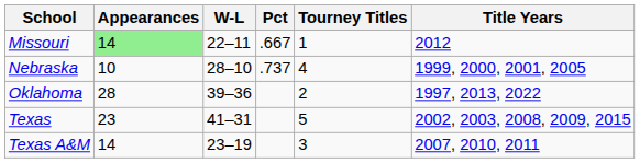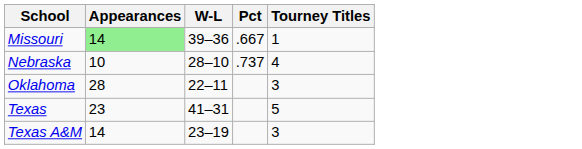 <table class="wikitable sortable">
 <tr>
 <th>School</th>
 <th>Appearances</th>
 <th>W-L</th>
 <th>Pct</th>
 <th>Tourney Titles</th>
-<th>Title Years</th>
 </tr>
 <tr>
 <td><em><a href='#'>Missouri</a></em></td>
 <td style="background: lightgreen;">14</td>
-<td>22–11</td>
+<td>39–36</td>
 <td>.667</td>
 <td>1</td>
-<td><a href='#'>2012</a></td>
 </tr>
 <tr>
 <td><em><a href='#'>Nebraska</a></em></td>
 <td>10</td>
 <td>28–10</td>
 <td>.737</td>
 <td>4</td>
-<td><a href='#'>1999</a>, <a href='#'>2000</a>, <a href='#'>2001</a>, <a href='#'>2005</a></td>
 </tr>
 <tr>
 <td><em><a href='#'>Oklahoma</a></em></td>
 <td>28</td>
-<td>39–36</td>
+<td>22–11</td>
 <td></td>
-<td>2</td>
-<td><a href='#'>1997</a>, <a href='#'>2013</a>, <a href='#'>2022</a></td>
+<td>3</td>
 </tr>
 <tr>
 <td><em><a href='#'>Texas</a></em></td>
 <td>23</td>
 <td>41–31</td>
 <td></td>
 <td>5</td>
-<td><a href='#'>2002</a>, <a href='#'>2003</a>, <a href='#'>2008</a>, <a href='#'>2009</a>, <a href='#'>2015</a></td>
 </tr>
 <tr>
 <td><em><a href='#'>Texas A&M</a></em></td>
 <td>14</td>
 <td>23–19</td>
 <td></td>
 <td>3</td>
-<td><a href='#'>2007</a>, <a href='#'>2010</a>, <a href='#'>2011</a></td>
 </tr>
 </table>
